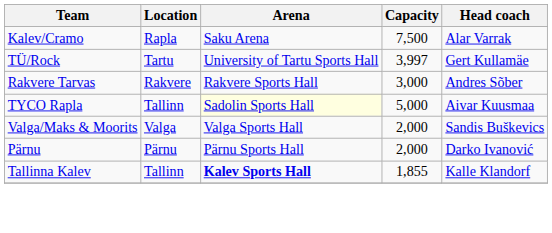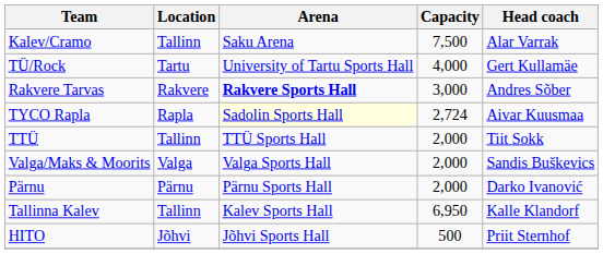 <table class="wikitable sortable">
 <tr>
 <th>Team</th>
 <th>Location</th>
 <th>Arena</th>
 <th>Capacity</th>
 <th>Head coach</th>
 </tr>
 <tr>
 <td><a href='#'>Kalev/Cramo</a></td>
-<td><a href='#'>Rapla</a></td>
+<td><a href='#'>Tallinn</a></td>
 <td><a href='#'>Saku Arena</a></td>
 <td align="center">7,500</td>
 <td> <a href='#'>Alar Varrak</a></td>
 </tr>
 <tr>
 <td><a href='#'>TÜ/Rock</a></td>
 <td><a href='#'>Tartu</a></td>
 <td><a href='#'>University of Tartu Sports Hall</a></td>
-<td align="center">3,997</td>
+<td align="center">4,000</td>
 <td> <a href='#'>Gert Kullamäe</a></td>
 </tr>
 <tr>
 <td><a href='#'>Rakvere Tarvas</a></td>
 <td><a href='#'>Rakvere</a></td>
-<td><a href='#'>Rakvere Sports Hall</a></td>
+<td><strong><a href='#'>Rakvere Sports Hall</a></strong></td>
 <td align="center">3,000</td>
 <td> <a href='#'>Andres Sõber</a></td>
 </tr>
 <tr>
 <td><a href='#'>TYCO Rapla</a></td>
+<td><a href='#'>Rapla</a></td>
+<td style="background: lightyellow;"><a href='#'>Sadolin Sports Hall</a></td>
+<td align="center">2,724</td>
+<td> <a href='#'>Aivar Kuusmaa</a></td>
+</tr>
+<tr>
+<td><a href='#'>TTÜ</a></td>
 <td><a href='#'>Tallinn</a></td>
-<td style="background: lightyellow;"><a href='#'>Sadolin Sports Hall</a></td>
-<td align="center">5,000</td>
-<td> <a href='#'>Aivar Kuusmaa</a></td>
+<td><a href='#'>TTÜ Sports Hall</a></td>
+<td align="center">2,000</td>
+<td> <a href='#'>Tiit Sokk</a></td>
 </tr>
 <tr>
 <td><a href='#'>Valga/Maks & Moorits</a></td>
 <td><a href='#'>Valga</a></td>
 <td><a href='#'>Valga Sports Hall</a></td>
 <td align="center">2,000</td>
 <td> <a href='#'>Sandis Buškevics</a></td>
 </tr>
 <tr>
 <td><a href='#'>Pärnu</a></td>
 <td><a href='#'>Pärnu</a></td>
 <td><a href='#'>Pärnu Sports Hall</a></td>
 <td align="center">2,000</td>
 <td> <a href='#'>Darko Ivanović</a></td>
 </tr>
 <tr>
 <td><a href='#'>Tallinna Kalev</a></td>
 <td><a href='#'>Tallinn</a></td>
-<td><strong><a href='#'>Kalev Sports Hall</a></strong></td>
-<td align="center">1,855</td>
+<td><a href='#'>Kalev Sports Hall</a></td>
+<td align="center">6,950</td>
 <td> <a href='#'>Kalle Klandorf</a></td>
+</tr>
+<tr>
+<td><a href='#'>HITO</a></td>
+<td><a href='#'>Jõhvi</a></td>
+<td><a href='#'>Jõhvi Sports Hall</a></td>
+<td align="center">500</td>
+<td> <a href='#'>Priit Sternhof</a></td>
 </tr>
 <tr>
 </tr>
 </table>
